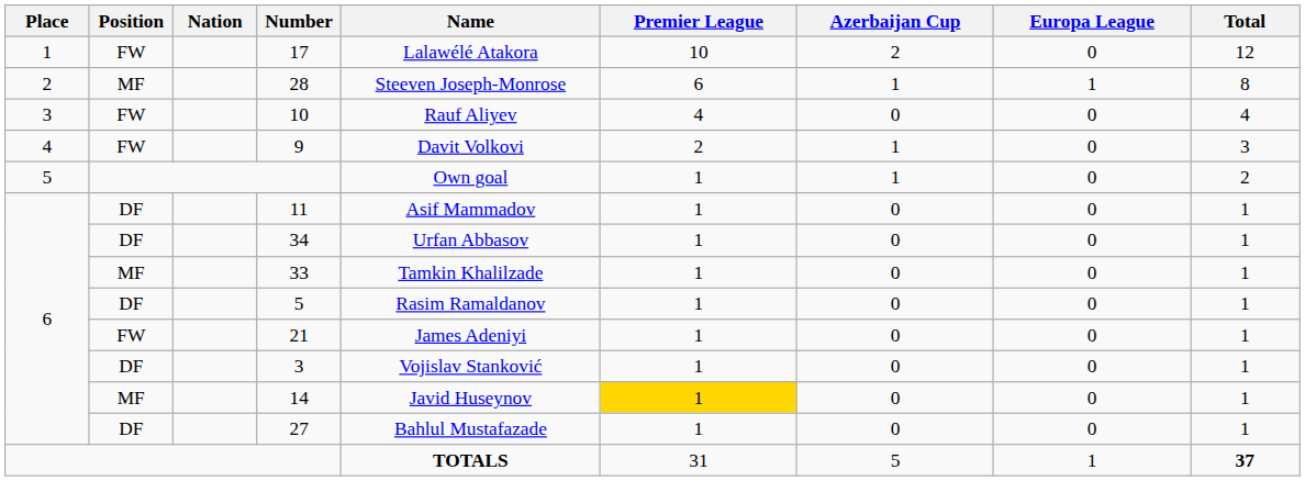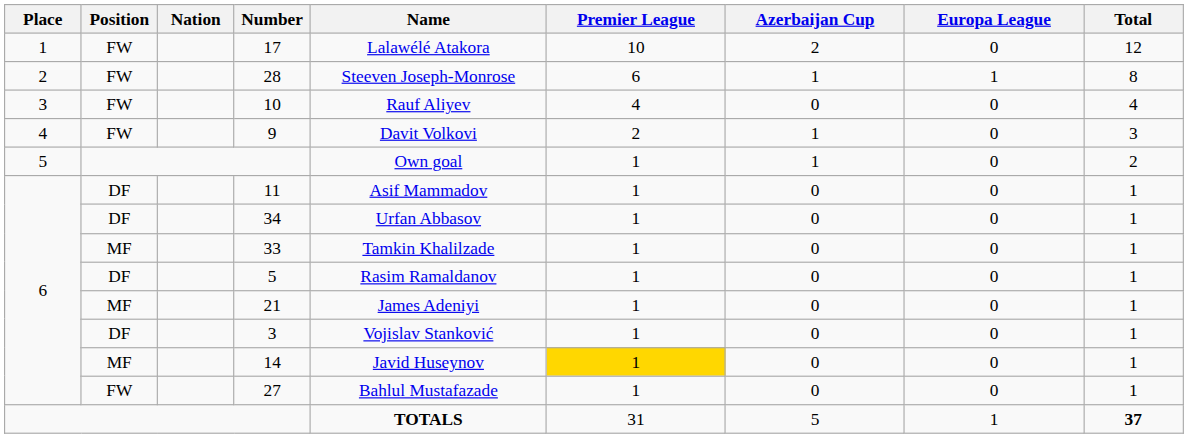 <table class="wikitable" style="font-size: 95%; text-align: center;">
 <tr>
 <th width=60>Place</th>
 <th width=60>Position</th>
 <th width=60>Nation</th>
 <th width=60>Number</th>
 <th width=200>Name</th>
 <th width=150><a href='#'>Premier League</a></th>
 <th width=150><a href='#'>Azerbaijan Cup</a></th>
 <th width=150><a href='#'>Europa League</a></th>
 <th width=80>Total</th>
 </tr>
 <tr>
 <td>1</td>
 <td>FW</td>
 <td></td>
 <td>17</td>
 <td><a href='#'>Lalawélé Atakora</a></td>
 <td>10</td>
 <td>2</td>
 <td>0</td>
 <td>12</td>
 </tr>
 <tr>
 <td>2</td>
-<td>MF</td>
+<td>FW</td>
 <td></td>
 <td>28</td>
 <td><a href='#'>Steeven Joseph-Monrose</a></td>
 <td>6</td>
 <td>1</td>
 <td>1</td>
 <td>8</td>
 </tr>
 <tr>
 <td>3</td>
 <td>FW</td>
 <td></td>
 <td>10</td>
 <td><a href='#'>Rauf Aliyev</a></td>
 <td>4</td>
 <td>0</td>
 <td>0</td>
 <td>4</td>
 </tr>
 <tr>
 <td>4</td>
 <td>FW</td>
 <td></td>
 <td>9</td>
 <td><a href='#'>Davit Volkovi</a></td>
 <td>2</td>
 <td>1</td>
 <td>0</td>
 <td>3</td>
 </tr>
 <tr>
 <td>5</td>
 <td colspan="3"></td>
 <td><a href='#'>Own goal</a></td>
 <td>1</td>
 <td>1</td>
 <td>0</td>
 <td>2</td>
 </tr>
 <tr>
 <td rowspan="8">6</td>
 <td>DF</td>
 <td></td>
 <td>11</td>
 <td><a href='#'>Asif Mammadov</a></td>
 <td>1</td>
 <td>0</td>
 <td>0</td>
 <td>1</td>
 </tr>
 <tr>
 <td>DF</td>
 <td></td>
 <td>34</td>
 <td><a href='#'>Urfan Abbasov</a></td>
 <td>1</td>
 <td>0</td>
 <td>0</td>
 <td>1</td>
 </tr>
 <tr>
 <td>MF</td>
 <td></td>
 <td>33</td>
 <td><a href='#'>Tamkin Khalilzade</a></td>
 <td>1</td>
 <td>0</td>
 <td>0</td>
 <td>1</td>
 </tr>
 <tr>
 <td>DF</td>
 <td></td>
 <td>5</td>
 <td><a href='#'>Rasim Ramaldanov</a></td>
 <td>1</td>
 <td>0</td>
 <td>0</td>
 <td>1</td>
 </tr>
 <tr>
-<td>FW</td>
+<td>MF</td>
 <td></td>
 <td>21</td>
 <td><a href='#'>James Adeniyi</a></td>
 <td>1</td>
 <td>0</td>
 <td>0</td>
 <td>1</td>
 </tr>
 <tr>
 <td>DF</td>
 <td></td>
 <td>3</td>
 <td><a href='#'>Vojislav Stanković</a></td>
 <td>1</td>
 <td>0</td>
 <td>0</td>
 <td>1</td>
 </tr>
 <tr>
 <td>MF</td>
 <td></td>
 <td>14</td>
 <td><a href='#'>Javid Huseynov</a></td>
 <td style="background: gold;">1</td>
 <td>0</td>
 <td>0</td>
 <td>1</td>
 </tr>
 <tr>
-<td>DF</td>
+<td>FW</td>
 <td></td>
 <td>27</td>
 <td><a href='#'>Bahlul Mustafazade</a></td>
 <td>1</td>
 <td>0</td>
 <td>0</td>
 <td>1</td>
 </tr>
 <tr>
 <td colspan="4"></td>
 <td><strong>TOTALS</strong></td>
 <td>31</td>
 <td>5</td>
 <td>1</td>
 <td><strong>37</strong></td>
 </tr>
 </table>
